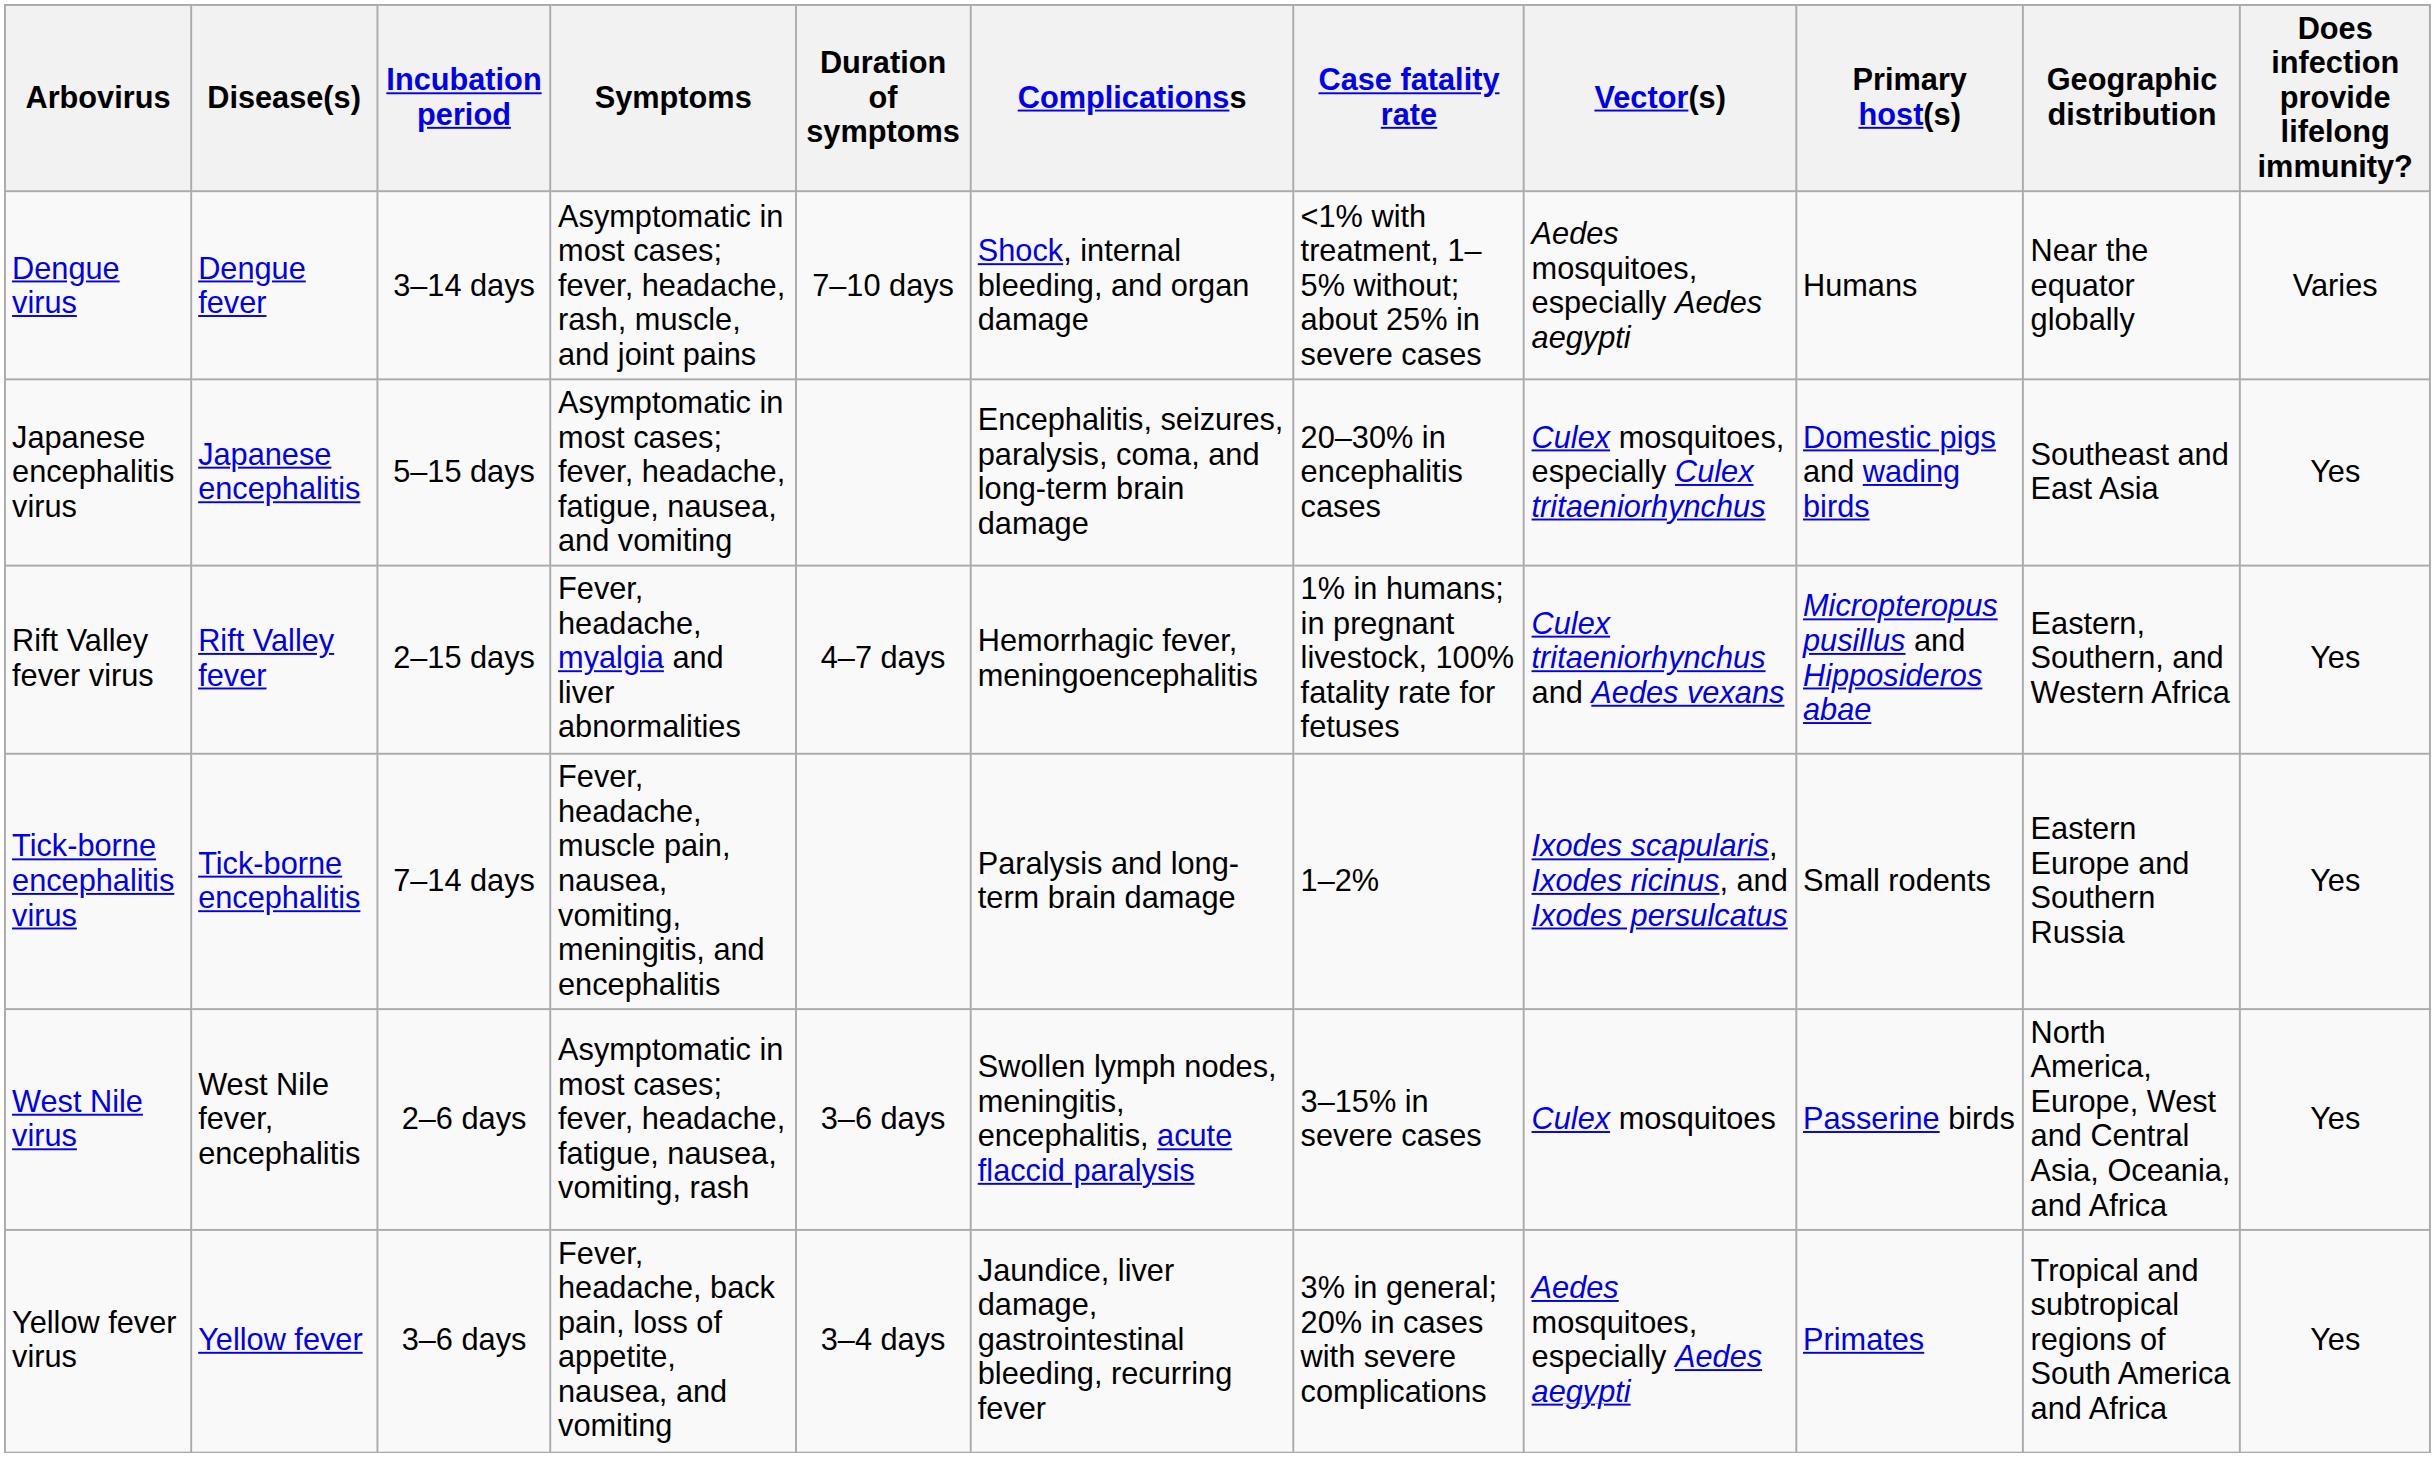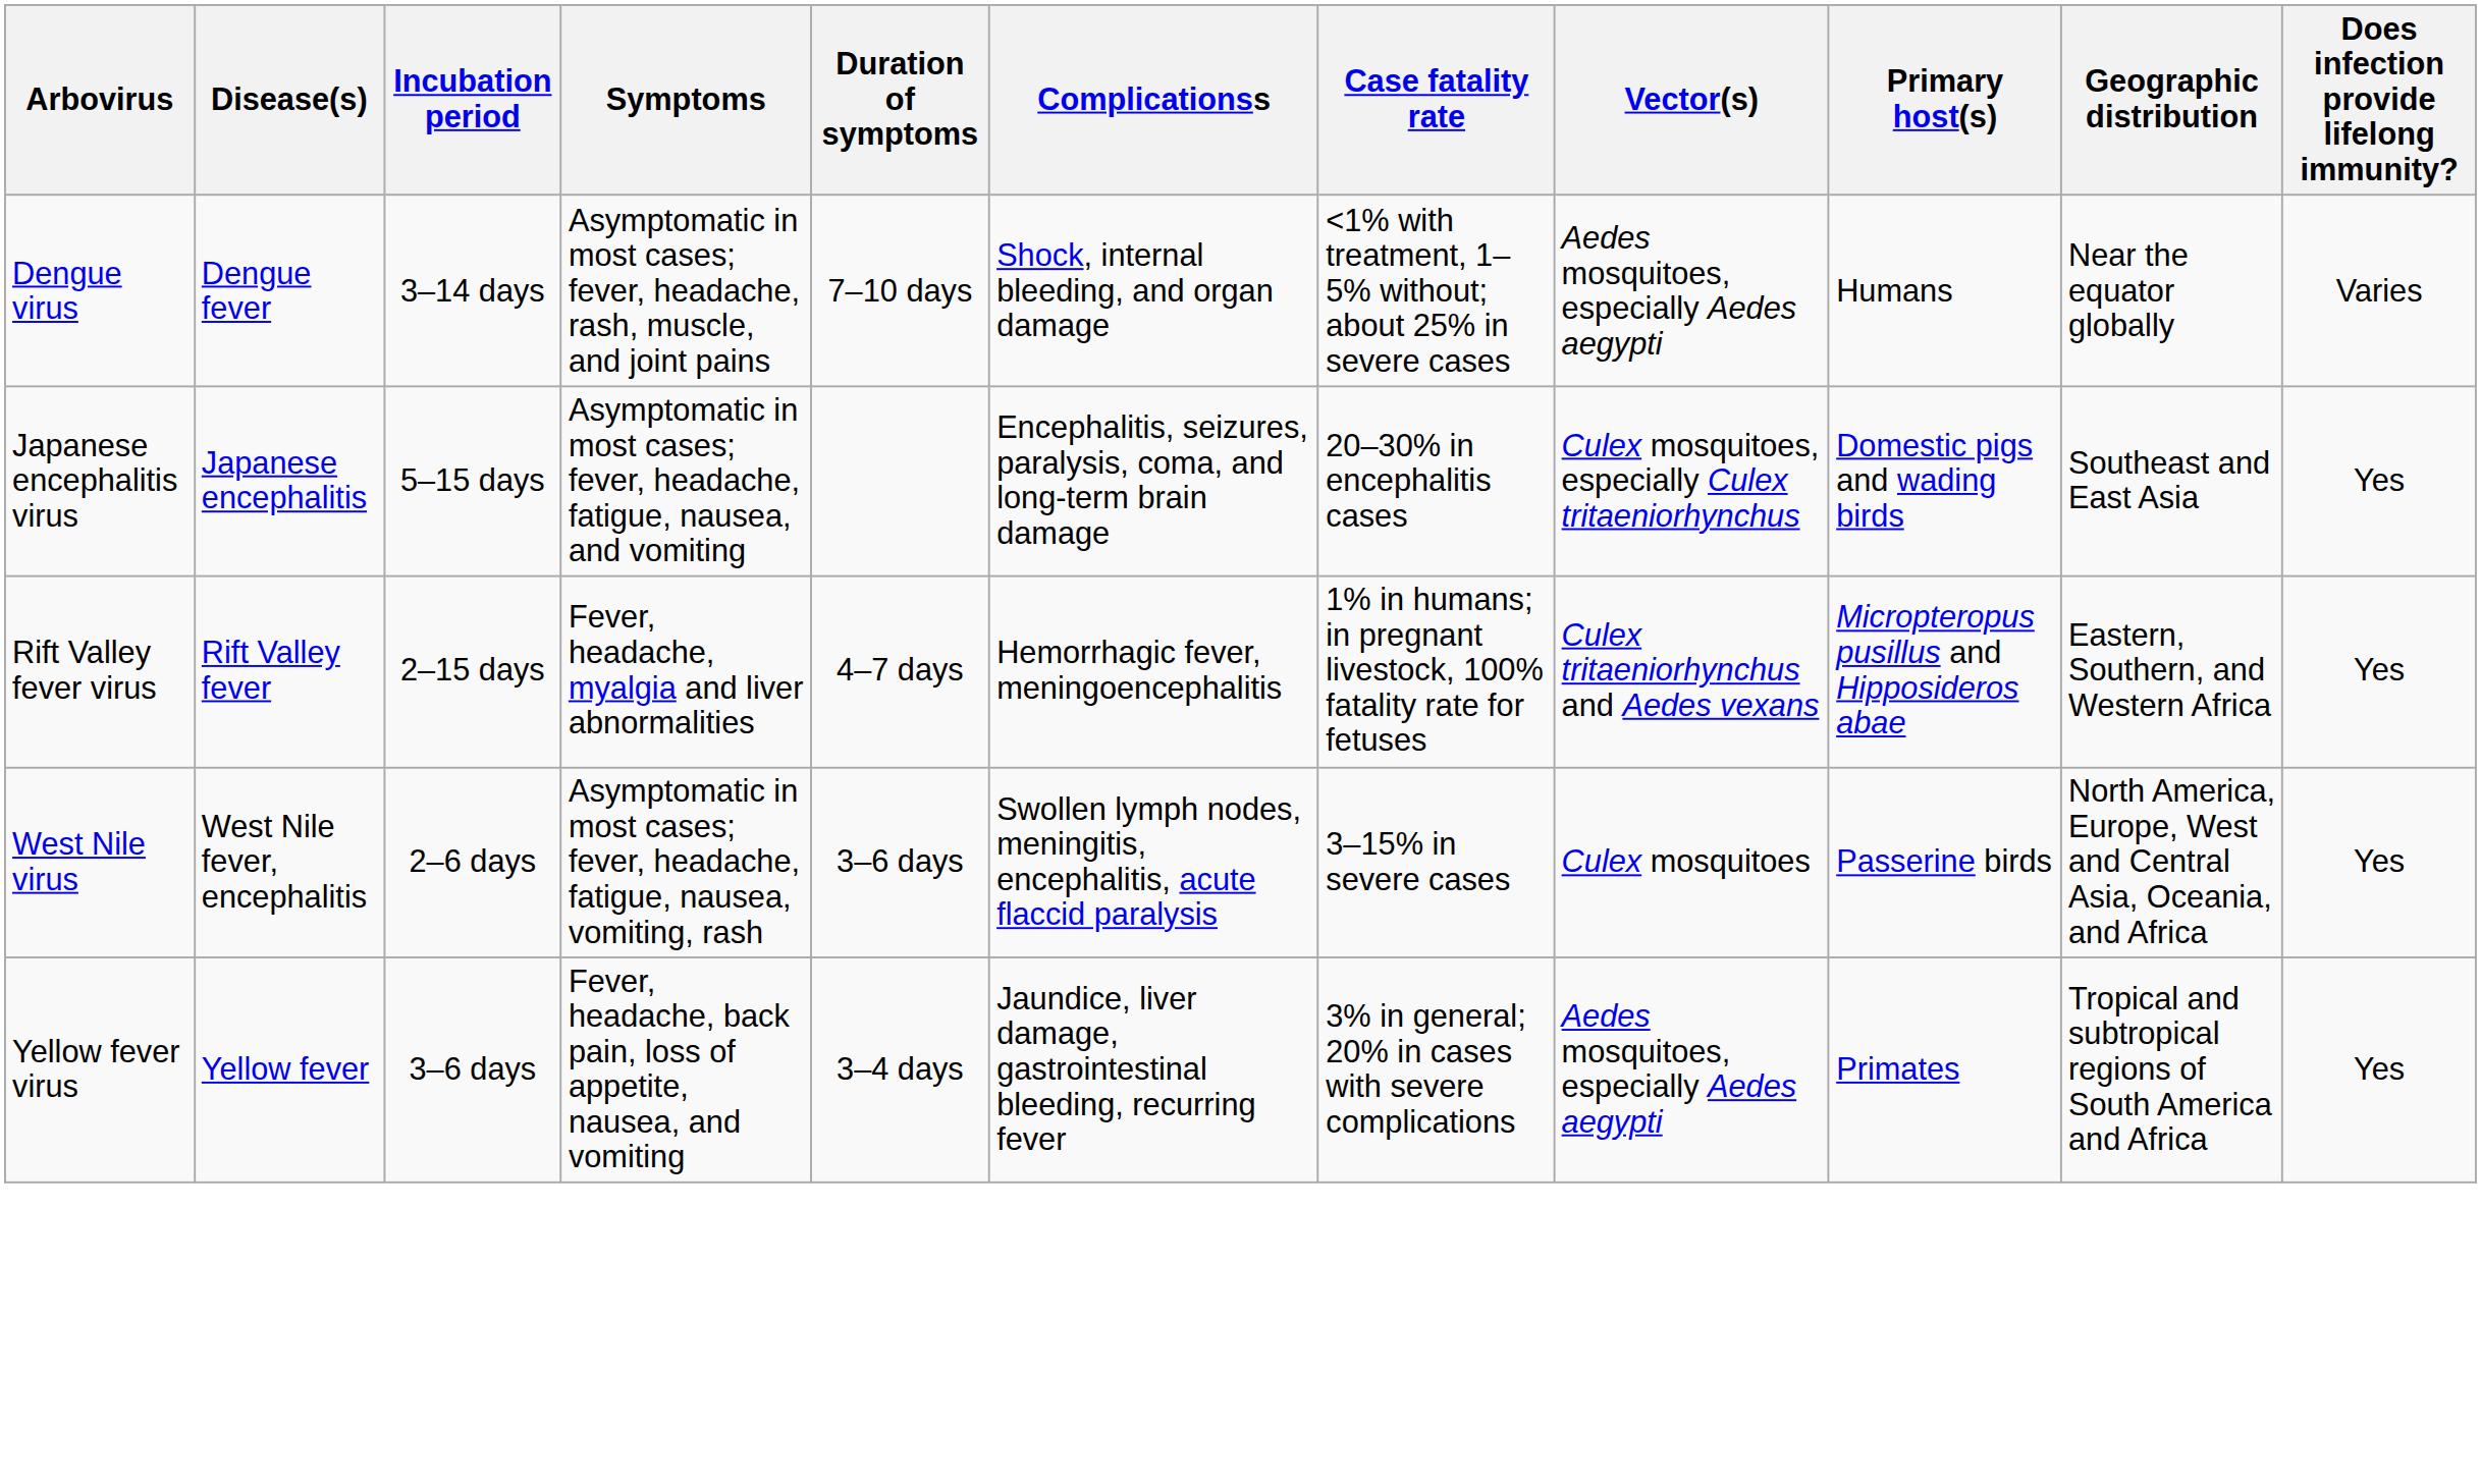 <table class="wikitable" style="margin: 1em auto 1em auto;">
 <tr>
 <th>Arbovirus</th>
 <th>Disease(s)</th>
 <th><a href='#'>Incubation period</a></th>
 <th>Symptoms</th>
 <th>Duration of symptoms</th>
 <th><a href='#'>Complications</a>s</th>
 <th><a href='#'>Case fatality rate</a></th>
 <th><a href='#'>Vector</a>(s)</th>
 <th>Primary <a href='#'>host</a>(s)</th>
 <th>Geographic distribution</th>
 <th>Does infection provide lifelong immunity?</th>
 </tr>
 <tr>
 <td><a href='#'>Dengue virus</a></td>
 <td><a href='#'>Dengue fever</a></td>
 <td align=center>3–14 days</td>
 <td>Asymptomatic in most cases; fever, headache, rash, muscle, and joint pains</td>
 <td align=center>7–10 days</td>
 <td><a href='#'>Shock</a>, internal bleeding, and organ damage</td>
 <td><1% with treatment, 1–5% without; about 25% in severe cases</td>
 <td><em>Aedes</em> mosquitoes, especially <em>Aedes aegypti</em></td>
 <td>Humans</td>
 <td>Near the equator globally</td>
 <td align=center>Varies</td>
 </tr>
 <tr>
 <td>Japanese encephalitis virus</td>
 <td><a href='#'>Japanese encephalitis</a></td>
 <td align=center>5–15 days</td>
 <td>Asymptomatic in most cases; fever, headache, fatigue, nausea, and vomiting</td>
 <td align=center></td>
 <td>Encephalitis, seizures, paralysis, coma, and long-term brain damage</td>
 <td>20–30% in encephalitis cases</td>
 <td><em><a href='#'>Culex</a></em> mosquitoes, especially <em><a href='#'>Culex tritaeniorhynchus</a></em></td>
 <td><a href='#'>Domestic pigs</a> and <a href='#'>wading birds</a></td>
 <td>Southeast and East Asia</td>
 <td align=center>Yes</td>
 </tr>
 <tr>
 <td>Rift Valley fever virus</td>
 <td><a href='#'>Rift Valley fever</a></td>
 <td align=center>2–15 days</td>
 <td>Fever, headache, <a href='#'>myalgia</a> and liver abnormalities</td>
 <td align=center>4–7 days</td>
 <td>Hemorrhagic fever, meningoencephalitis</td>
 <td>1% in humans; in pregnant livestock, 100% fatality rate for fetuses</td>
 <td><em><a href='#'>Culex tritaeniorhynchus</a></em> and <em><a href='#'>Aedes vexans</a></em></td>
 <td><em><a href='#'>Micropteropus pusillus</a></em> and <em><a href='#'>Hipposideros abae</a></em></td>
 <td>Eastern, Southern, and Western Africa</td>
 <td align=center>Yes</td>
 </tr>
 <tr>
-<td><a href='#'>Tick-borne encephalitis virus</a></td>
-<td><a href='#'>Tick-borne encephalitis</a></td>
-<td align=center>7–14 days</td>
-<td>Fever, headache, muscle pain, nausea, vomiting, meningitis, and encephalitis</td>
-<td align=center></td>
-<td>Paralysis and long-term brain damage</td>
-<td>1–2%</td>
-<td><em><a href='#'>Ixodes scapularis</a></em>, <em><a href='#'>Ixodes ricinus</a></em>, and <em><a href='#'>Ixodes persulcatus</a></em></td>
-<td>Small rodents</td>
-<td>Eastern Europe and Southern Russia</td>
-<td align=center>Yes</td>
-</tr>
-<tr>
 <td><a href='#'>West Nile virus</a></td>
 <td>West Nile fever, encephalitis</td>
 <td align=center>2–6 days</td>
 <td>Asymptomatic in most cases; fever, headache, fatigue, nausea, vomiting, rash</td>
 <td align=center>3–6 days</td>
 <td>Swollen lymph nodes, meningitis, encephalitis, <a href='#'>acute flaccid paralysis</a></td>
 <td>3–15% in severe cases</td>
 <td><em><a href='#'>Culex</a></em> mosquitoes</td>
 <td><a href='#'>Passerine</a> birds</td>
 <td>North America, Europe, West and Central Asia, Oceania, and Africa</td>
 <td align=center>Yes</td>
 </tr>
 <tr>
 <td>Yellow fever virus</td>
 <td><a href='#'>Yellow fever</a></td>
 <td align=center>3–6 days</td>
 <td>Fever, headache, back pain, loss of appetite, nausea, and vomiting</td>
 <td align=center>3–4 days</td>
 <td>Jaundice, liver damage, gastrointestinal bleeding, recurring fever</td>
 <td>3% in general; 20% in cases with severe complications</td>
 <td><em><a href='#'>Aedes</a></em> mosquitoes, especially <em><a href='#'>Aedes aegypti</a></em></td>
 <td><a href='#'>Primates</a></td>
 <td>Tropical and subtropical regions of South America and Africa</td>
 <td align=center>Yes</td>
 </tr>
 </table>
